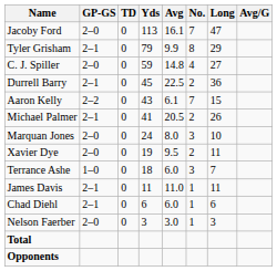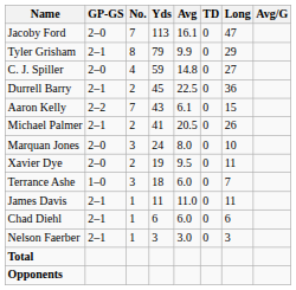 <table class="wikitable" style="white-space:nowrap;">
 <tr>
 <th>Name</th>
 <th>GP-GS</th>
-<th>TD</th>
+<th>No.</th>
 <th>Yds</th>
 <th>Avg</th>
-<th>No.</th>
+<th>TD</th>
 <th>Long</th>
 <th>Avg/G</th>
 </tr>
 <tr>
 <td>Jacoby Ford</td>
 <td>2–0</td>
-<td>0</td>
+<td>7</td>
 <td>113</td>
 <td>16.1</td>
-<td>7</td>
+<td>0</td>
 <td>47</td>
 <td></td>
 </tr>
 <tr>
 <td>Tyler Grisham</td>
 <td>2–1</td>
-<td>0</td>
+<td>8</td>
 <td>79</td>
 <td>9.9</td>
-<td>8</td>
+<td>0</td>
 <td>29</td>
 <td> </td>
 </tr>
 <tr>
 <td>C. J. Spiller</td>
 <td>2–0</td>
-<td>0</td>
+<td>4</td>
 <td>59</td>
 <td>14.8</td>
-<td>4</td>
+<td>0</td>
 <td>27</td>
 <td> </td>
 </tr>
 <tr>
 <td>Durrell Barry</td>
 <td>2–1</td>
-<td>0</td>
+<td>2</td>
 <td>45</td>
 <td>22.5</td>
-<td>2</td>
+<td>0</td>
 <td>36</td>
 <td> </td>
 </tr>
 <tr>
 <td>Aaron Kelly</td>
 <td>2–2</td>
-<td>0</td>
+<td>7</td>
 <td>43</td>
 <td>6.1</td>
-<td>7</td>
+<td>0</td>
 <td>15</td>
 <td> </td>
 </tr>
 <tr>
 <td>Michael Palmer</td>
 <td>2–1</td>
-<td>0</td>
+<td>2</td>
 <td>41</td>
 <td>20.5</td>
-<td>2</td>
+<td>0</td>
 <td>26</td>
 <td> </td>
 </tr>
 <tr>
 <td>Marquan Jones</td>
 <td>2–0</td>
-<td>0</td>
+<td>3</td>
 <td>24</td>
 <td>8.0</td>
-<td>3</td>
+<td>0</td>
 <td>10</td>
 <td> </td>
 </tr>
 <tr>
 <td>Xavier Dye</td>
 <td>2–0</td>
-<td>0</td>
+<td>2</td>
 <td>19</td>
 <td>9.5</td>
-<td>2</td>
+<td>0</td>
 <td>11</td>
 <td> </td>
 </tr>
 <tr>
 <td>Terrance Ashe</td>
 <td>1–0</td>
-<td>0</td>
+<td>3</td>
 <td>18</td>
 <td>6.0</td>
-<td>3</td>
+<td>0</td>
 <td>7</td>
 <td> </td>
 </tr>
 <tr>
 <td>James Davis</td>
 <td>2–1</td>
-<td>0</td>
+<td>1</td>
 <td>11</td>
 <td>11.0</td>
-<td>1</td>
+<td>0</td>
 <td>11</td>
 <td> </td>
 </tr>
 <tr>
 <td>Chad Diehl</td>
 <td>2–1</td>
-<td>0</td>
+<td>1</td>
 <td>6</td>
 <td>6.0</td>
-<td>1</td>
+<td>0</td>
 <td>6</td>
 <td> </td>
 </tr>
 <tr>
 <td>Nelson Faerber</td>
-<td>2–0</td>
-<td>0</td>
+<td>2–1</td>
+<td>1</td>
 <td>3</td>
 <td>3.0</td>
-<td>1</td>
+<td>0</td>
 <td>3</td>
 <td> </td>
 </tr>
 <tr>
 <td><strong>Total</strong></td>
 <td> </td>
 <td> </td>
 <td> </td>
 <td> </td>
 <td> </td>
 <td> </td>
 <td> </td>
 </tr>
 <tr>
 <td><strong>Opponents</strong></td>
 <td> </td>
 <td> </td>
 <td> </td>
 <td> </td>
 <td> </td>
 <td> </td>
 <td> </td>
 </tr>
 </table>
